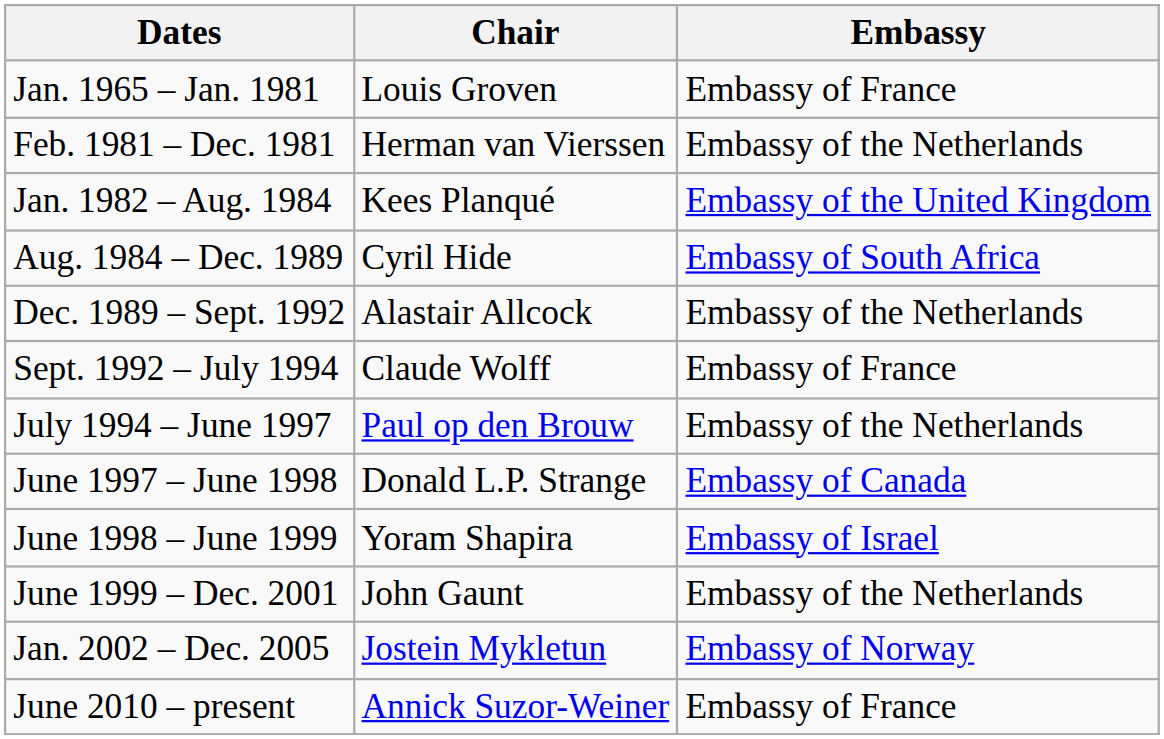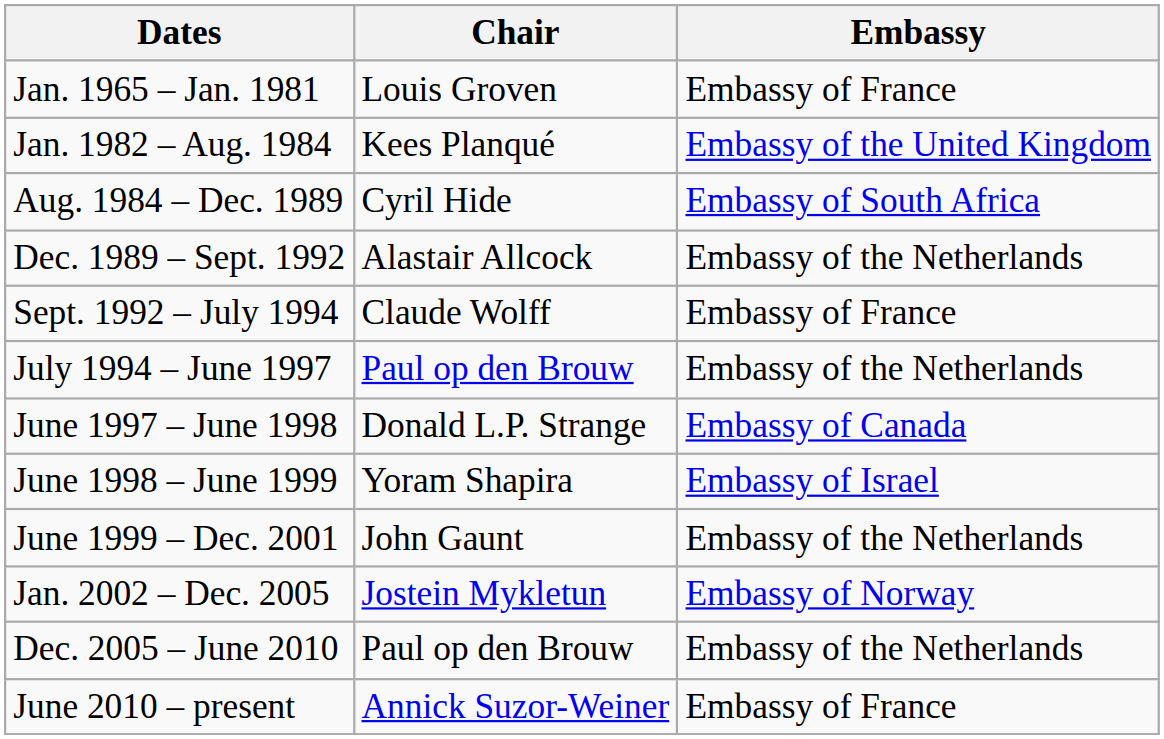 <table class="wikitable">
 <tr>
 <th>Dates</th>
 <th>Chair</th>
 <th>Embassy</th>
 </tr>
 <tr>
 <td>Jan. 1965 – Jan. 1981</td>
 <td>Louis Groven</td>
 <td>Embassy of France</td>
-</tr>
-<tr>
-<td>Feb. 1981 – Dec. 1981</td>
-<td>Herman van Vierssen</td>
-<td>Embassy of the Netherlands</td>
 </tr>
 <tr>
 <td>Jan. 1982 – Aug. 1984</td>
 <td>Kees Planqué</td>
 <td><a href='#'>Embassy of the United Kingdom</a></td>
 </tr>
 <tr>
 <td>Aug. 1984 – Dec. 1989</td>
 <td>Cyril Hide</td>
 <td><a href='#'>Embassy of South Africa</a></td>
 </tr>
 <tr>
 <td>Dec. 1989 – Sept. 1992</td>
 <td>Alastair Allcock</td>
 <td>Embassy of the Netherlands</td>
 </tr>
 <tr>
 <td>Sept. 1992 – July 1994</td>
 <td>Claude Wolff</td>
 <td>Embassy of France</td>
 </tr>
 <tr>
 <td>July 1994 – June 1997</td>
 <td><a href='#'>Paul op den Brouw</a></td>
 <td>Embassy of the Netherlands</td>
 </tr>
 <tr>
 <td>June 1997 – June 1998</td>
 <td>Donald L.P. Strange</td>
 <td><a href='#'>Embassy of Canada</a></td>
 </tr>
 <tr>
 <td>June 1998 – June 1999</td>
 <td>Yoram Shapira</td>
 <td><a href='#'>Embassy of Israel</a></td>
 </tr>
 <tr>
 <td>June 1999 – Dec. 2001</td>
 <td>John Gaunt</td>
 <td>Embassy of the Netherlands</td>
 </tr>
 <tr>
 <td>Jan. 2002 – Dec. 2005</td>
 <td><a href='#'>Jostein Mykletun</a></td>
 <td><a href='#'>Embassy of Norway</a></td>
 </tr>
 <tr>
+<td>Dec. 2005 – June 2010</td>
+<td>Paul op den Brouw</td>
+<td>Embassy of the Netherlands</td>
+</tr>
+<tr>
 <td>June 2010 – present</td>
 <td><a href='#'>Annick Suzor-Weiner</a></td>
 <td>Embassy of France</td>
 </tr>
 <tr>
 </tr>
 </table>
